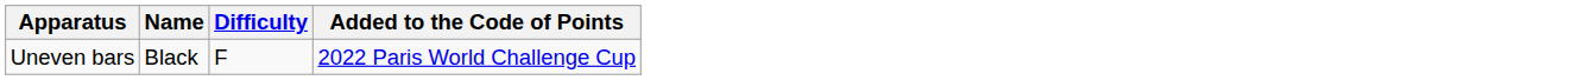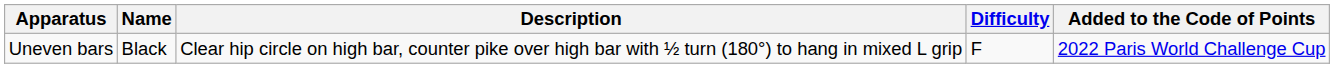 <table class="wikitable">
 <tr>
 <th>Apparatus</th>
 <th>Name</th>
+<th>Description</th>
 <th><a href='#'>Difficulty</a></th>
 <th>Added to the Code of Points</th>
 </tr>
 <tr>
 <td>Uneven bars</td>
 <td>Black</td>
+<td>Clear hip circle on high bar, counter pike over high bar with ½ turn (180°) to hang in mixed L grip</td>
 <td>F</td>
 <td><a href='#'>2022 Paris World Challenge Cup</a></td>
 </tr>
 </table>
